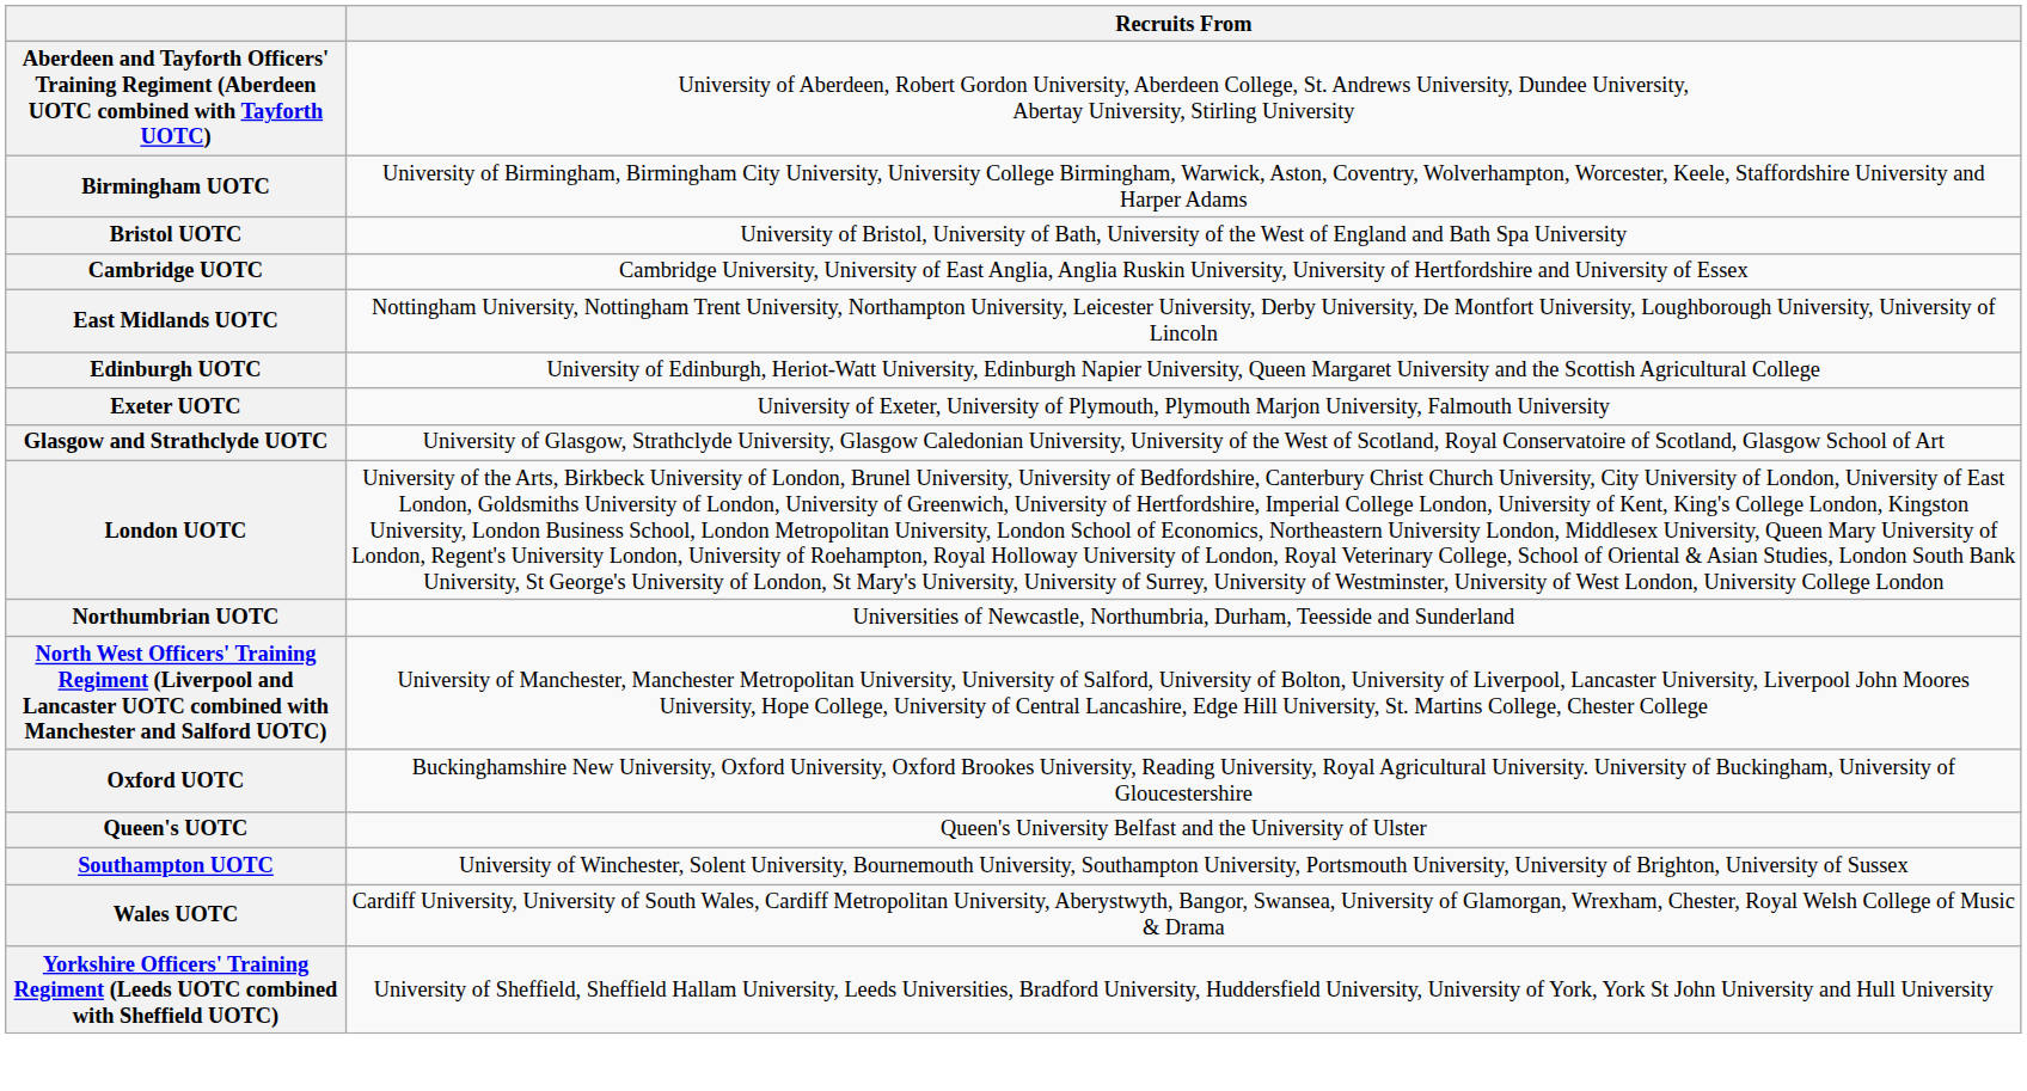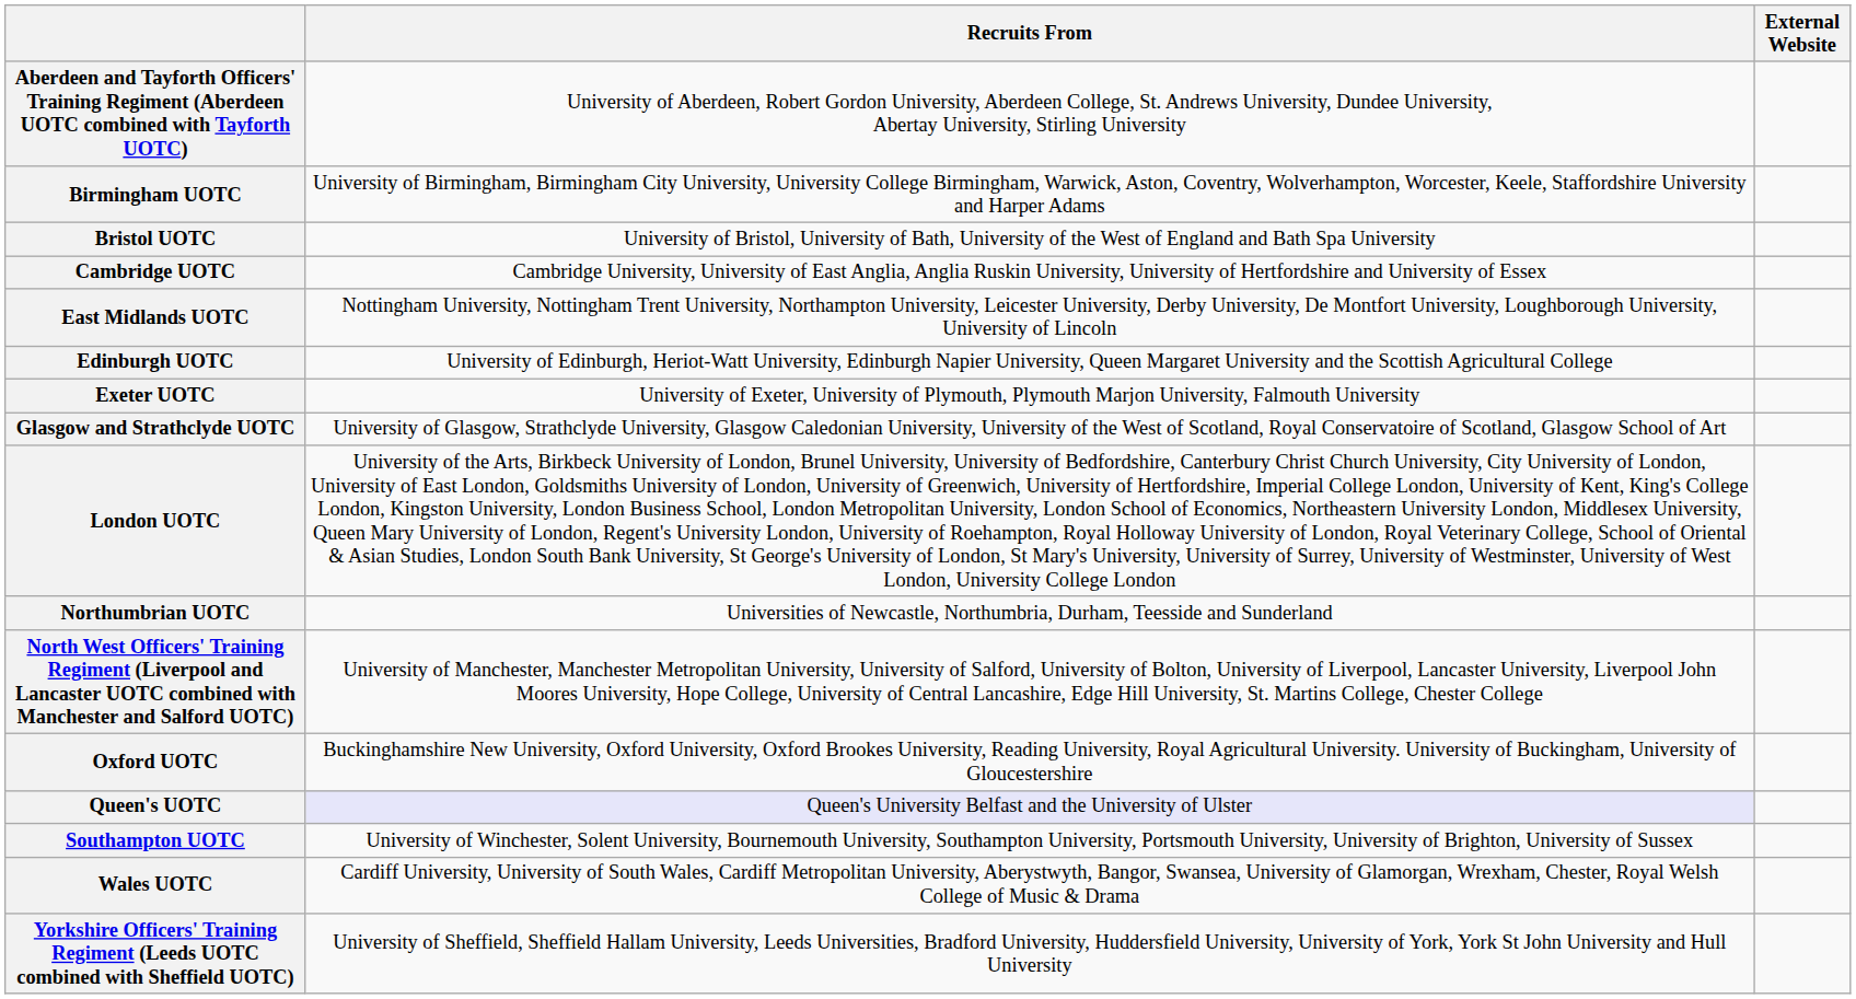 <table class="wikitable" style="font-size: 85%; text-align: center;">
 <tr>
 <th></th>
 <th>Recruits From</th>
+<th>External Website</th>
 </tr>
 <tr>
 <th>Aberdeen and Tayforth Officers' Training Regiment (Aberdeen UOTC combined with <a href='#'>Tayforth UOTC</a>)</th>
 <td>University of Aberdeen, Robert Gordon University, Aberdeen College, St. Andrews University, Dundee University,<br>Abertay University, Stirling University</td>
+<td><br></td>
 </tr>
 <tr>
 <th>Birmingham UOTC</th>
 <td>University of Birmingham, Birmingham City University, University College Birmingham, Warwick, Aston, Coventry, Wolverhampton, Worcester, Keele, Staffordshire University and Harper Adams</td>
+<td></td>
 </tr>
 <tr>
 <th>Bristol UOTC</th>
 <td>University of Bristol, University of Bath, University of the West of England and Bath Spa University</td>
+<td></td>
 </tr>
 <tr>
 <th>Cambridge UOTC</th>
 <td>Cambridge University, University of East Anglia, Anglia Ruskin University, University of Hertfordshire and University of Essex</td>
+<td></td>
 </tr>
 <tr>
 <th>East Midlands UOTC</th>
 <td>Nottingham University, Nottingham Trent University, Northampton University, Leicester University, Derby University, De Montfort University, Loughborough University, University of Lincoln</td>
+<td></td>
 </tr>
 <tr>
 <th>Edinburgh UOTC</th>
 <td>University of Edinburgh, Heriot-Watt University, Edinburgh Napier University, Queen Margaret University and the Scottish Agricultural College</td>
+<td></td>
 </tr>
 <tr>
 <th>Exeter UOTC</th>
 <td>University of Exeter, University of Plymouth, Plymouth Marjon University, Falmouth University</td>
+<td></td>
 </tr>
 <tr>
 <th>Glasgow and Strathclyde UOTC</th>
 <td>University of Glasgow, Strathclyde University, Glasgow Caledonian University, University of the West of Scotland, Royal Conservatoire of Scotland, Glasgow School of Art</td>
+<td></td>
 </tr>
 <tr>
 <th>London UOTC</th>
 <td>University of the Arts, Birkbeck University of London, Brunel University, University of Bedfordshire, Canterbury Christ Church University, City University of London, University of East London, Goldsmiths University of London, University of Greenwich, University of Hertfordshire, Imperial College London, University of Kent, King's College London, Kingston University, London Business School, London Metropolitan University, London School of Economics, Northeastern University London, Middlesex University, Queen Mary University of London, Regent's University London, University of Roehampton, Royal Holloway University of London, Royal Veterinary College, School of Oriental & Asian Studies, London South Bank University, St George's University of London, St Mary's University, University of Surrey, University of Westminster, University of West London, University College London</td>
+<td></td>
 </tr>
 <tr>
 <th>Northumbrian UOTC</th>
 <td>Universities of Newcastle, Northumbria, Durham, Teesside and Sunderland</td>
+<td></td>
 </tr>
 <tr>
 <th><a href='#'>North West Officers' Training Regiment</a> (Liverpool and Lancaster UOTC combined with Manchester and Salford UOTC)</th>
 <td>University of Manchester, Manchester Metropolitan University, University of Salford, University of Bolton, University of Liverpool, Lancaster University, Liverpool John Moores University, Hope College, University of Central Lancashire, Edge Hill University, St. Martins College, Chester College</td>
+<td> </td>
 </tr>
 <tr>
 <th>Oxford UOTC</th>
 <td>Buckinghamshire New University, Oxford University, Oxford Brookes University, Reading University, Royal Agricultural University. University of Buckingham, University of Gloucestershire</td>
+<td></td>
 </tr>
 <tr>
 <th>Queen's UOTC</th>
-<td>Queen's University Belfast and the University of Ulster</td>
+<td style="background: lavender;">Queen's University Belfast and the University of Ulster</td>
+<td></td>
 </tr>
 <tr>
 <th><a href='#'>Southampton UOTC</a></th>
 <td>University of Winchester, Solent University, Bournemouth University, Southampton University, Portsmouth University, University of Brighton, University of Sussex</td>
+<td></td>
 </tr>
 <tr>
 <th>Wales UOTC</th>
 <td>Cardiff University, University of South Wales, Cardiff Metropolitan University, Aberystwyth, Bangor, Swansea, University of Glamorgan, Wrexham, Chester, Royal Welsh College of Music & Drama</td>
+<td></td>
 </tr>
 <tr>
 <th><a href='#'>Yorkshire Officers' Training Regiment</a> (Leeds UOTC combined with Sheffield UOTC)</th>
 <td>University of Sheffield, Sheffield Hallam University, Leeds Universities, Bradford University, Huddersfield University, University of York, York St John University and Hull University</td>
+<td> </td>
 </tr>
 </table>
